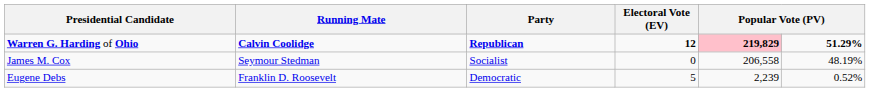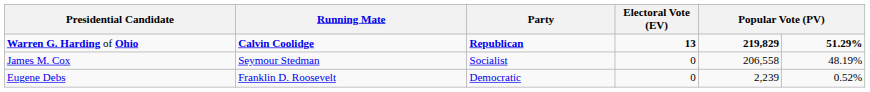 <table class="wikitable nowrap">
 <tr>
 <th width="25%">Presidential Candidate</th>
 <th width="25%"><a href='#'>Running Mate</a></th>
 <th width="16%">Party</th>
 <th width="9%">Electoral Vote (EV)</th>
 <th colspan="2" width="18%">Popular Vote (PV)</th>
 </tr>
 <tr>
 <td><strong><a href='#'>Warren G. Harding</a></strong> of <strong><a href='#'>Ohio</a></strong></td>
 <td><strong><a href='#'>Calvin Coolidge</a></strong></td>
 <td><strong><a href='#'>Republican</a></strong></td>
-<td align="right"><strong>12</strong></td>
-<td align="right" style="background: pink;"><strong>219,829</strong></td>
+<td align="right"><strong>13</strong></td>
+<td align="right"><strong>219,829</strong></td>
 <td align="right"><strong>51.29%</strong></td>
 </tr>
 <tr>
 <td><a href='#'>James M. Cox</a></td>
 <td><a href='#'>Seymour Stedman</a></td>
 <td><a href='#'>Socialist</a></td>
 <td align="right">0</td>
 <td align="right">206,558</td>
 <td align="right">48.19%</td>
 </tr>
 <tr>
 <td><a href='#'>Eugene Debs</a></td>
 <td><a href='#'>Franklin D. Roosevelt</a></td>
 <td><a href='#'>Democratic</a></td>
-<td align="right">5</td>
+<td align="right">0</td>
 <td align="right">2,239</td>
 <td align="right">0.52%</td>
 </tr>
 </table>
